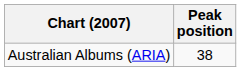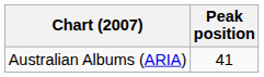 <table class="wikitable">
 <tr>
 <th>Chart (2007)</th>
 <th>Peak<br>position</th>
 </tr>
 <tr>
 <td>Australian Albums (<a href='#'>ARIA</a>)</td>
-<td align="center">38</td>
+<td align="center">41</td>
 </tr>
 </table>
